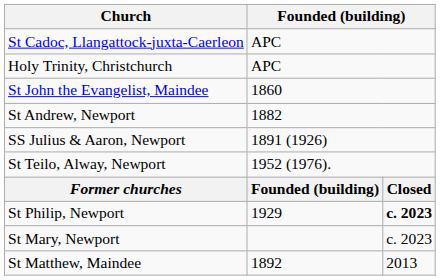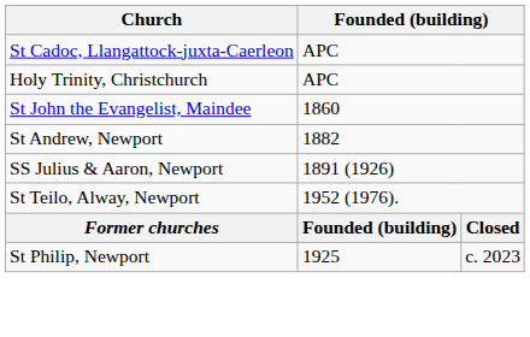 <table class="wikitable">
 <tr>
 <th>Church</th>
 <th colspan="2">Founded (building)</th>
 </tr>
 <tr>
 <td><a href='#'>St Cadoc, Llangattock-juxta-Caerleon</a></td>
 <td colspan="2">APC</td>
 </tr>
 <tr>
 <td>Holy Trinity, Christchurch</td>
 <td colspan="2">APC</td>
 </tr>
 <tr>
 <td><a href='#'>St John the Evangelist, Maindee</a></td>
 <td colspan="2">1860</td>
 </tr>
 <tr>
 <td>St Andrew, Newport</td>
 <td colspan="2">1882</td>
 </tr>
 <tr>
 <td>SS Julius & Aaron, Newport</td>
 <td colspan="2">1891 (1926)</td>
 </tr>
 <tr>
 <td>St Teilo, Alway, Newport</td>
 <td colspan="2">1952 (1976).</td>
 </tr>
 <tr>
 <th><em>Former churches</em></th>
 <th>Founded (building)</th>
 <th>Closed</th>
 </tr>
 <tr>
 <td>St Philip, Newport</td>
-<td>1929</td>
-<td><strong>c. 2023</strong></td>
-</tr>
-<tr>
-<td>St Mary, Newport</td>
-<td></td>
+<td>1925</td>
 <td>c. 2023</td>
 </tr>
-<tr>
-<td>St Matthew, Maindee</td>
-<td>1892</td>
-<td>2013</td>
-</tr>
 </table>
